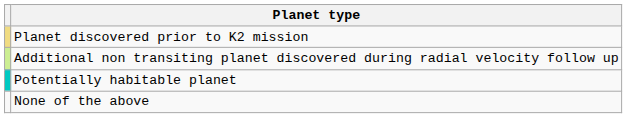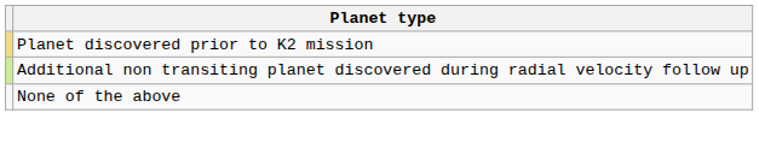 <table class="wikitable">
 <tr>
 <th scope="col"></th>
 <th scope="col">Planet type</th>
 </tr>
 <tr>
 <td style="background: #f0dc82;"></td>
 <td>Planet discovered prior to K2 mission</td>
 </tr>
 <tr>
 <td style="background: #ccee92;"></td>
 <td>Additional non transiting planet discovered during radial velocity follow up</td>
 </tr>
 <tr>
-<td style="background: #00c9c2;"></td>
-<td>Potentially habitable planet</td>
-</tr>
-<tr>
 <td></td>
 <td>None of the above</td>
 </tr>
 </table>
